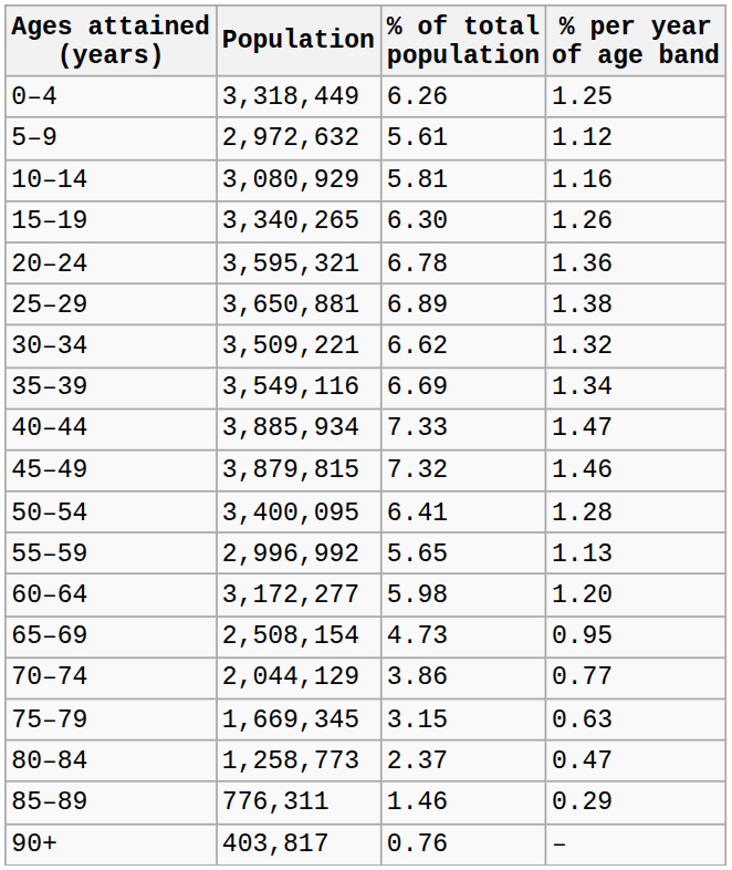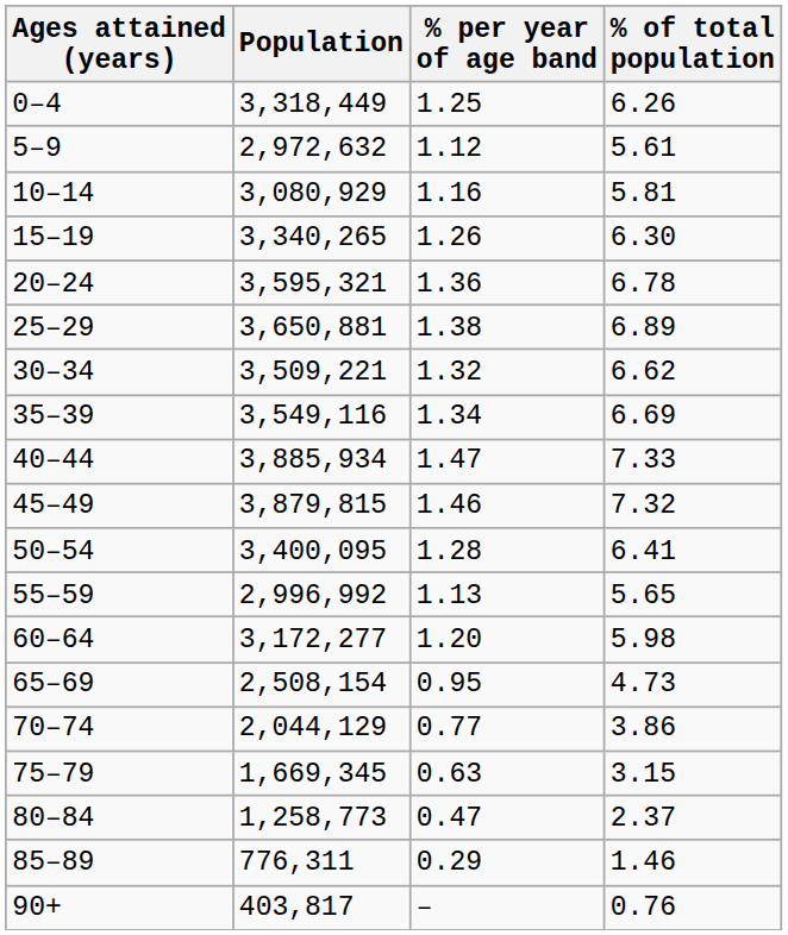 <table class="wikitable sortable">
 <tr>
 <th>Ages attained<br> (years)</th>
 <th>Population</th>
+<th>% per year<br> of age band</th>
 <th>% of total<br>population</th>
-<th>% per year<br> of age band</th>
 </tr>
 <tr>
 <td>0–4</td>
 <td>3,318,449</td>
+<td>1.25</td>
 <td>6.26</td>
-<td>1.25</td>
 </tr>
 <tr>
 <td>5–9</td>
 <td>2,972,632</td>
+<td>1.12</td>
 <td>5.61</td>
-<td>1.12</td>
 </tr>
 <tr>
 <td>10–14</td>
 <td>3,080,929</td>
+<td>1.16</td>
 <td>5.81</td>
-<td>1.16</td>
 </tr>
 <tr>
 <td>15–19</td>
 <td>3,340,265</td>
+<td>1.26</td>
 <td>6.30</td>
-<td>1.26</td>
 </tr>
 <tr>
 <td>20–24</td>
 <td>3,595,321</td>
+<td>1.36</td>
 <td>6.78</td>
-<td>1.36</td>
 </tr>
 <tr>
 <td>25–29</td>
 <td>3,650,881</td>
+<td>1.38</td>
 <td>6.89</td>
-<td>1.38</td>
 </tr>
 <tr>
 <td>30–34</td>
 <td>3,509,221</td>
+<td>1.32</td>
 <td>6.62</td>
-<td>1.32</td>
 </tr>
 <tr>
 <td>35–39</td>
 <td>3,549,116</td>
+<td>1.34</td>
 <td>6.69</td>
-<td>1.34</td>
 </tr>
 <tr>
 <td>40–44</td>
 <td>3,885,934</td>
+<td>1.47</td>
 <td>7.33</td>
-<td>1.47</td>
 </tr>
 <tr>
 <td>45–49</td>
 <td>3,879,815</td>
+<td>1.46</td>
 <td>7.32</td>
-<td>1.46</td>
 </tr>
 <tr>
 <td>50–54</td>
 <td>3,400,095</td>
+<td>1.28</td>
 <td>6.41</td>
-<td>1.28</td>
 </tr>
 <tr>
 <td>55–59</td>
 <td>2,996,992</td>
+<td>1.13</td>
 <td>5.65</td>
-<td>1.13</td>
 </tr>
 <tr>
 <td>60–64</td>
 <td>3,172,277</td>
+<td>1.20</td>
 <td>5.98</td>
-<td>1.20</td>
 </tr>
 <tr>
 <td>65–69</td>
 <td>2,508,154</td>
+<td>0.95</td>
 <td>4.73</td>
-<td>0.95</td>
 </tr>
 <tr>
 <td>70–74</td>
 <td>2,044,129</td>
+<td>0.77</td>
 <td>3.86</td>
-<td>0.77</td>
 </tr>
 <tr>
 <td>75–79</td>
 <td>1,669,345</td>
+<td>0.63</td>
 <td>3.15</td>
-<td>0.63</td>
 </tr>
 <tr>
 <td>80–84</td>
 <td>1,258,773</td>
+<td>0.47</td>
 <td>2.37</td>
-<td>0.47</td>
 </tr>
 <tr>
 <td>85–89</td>
 <td>776,311</td>
+<td>0.29</td>
 <td>1.46</td>
-<td>0.29</td>
 </tr>
 <tr>
 <td>90+</td>
 <td>403,817</td>
+<td>–</td>
 <td>0.76</td>
-<td>–</td>
 </tr>
 </table>
